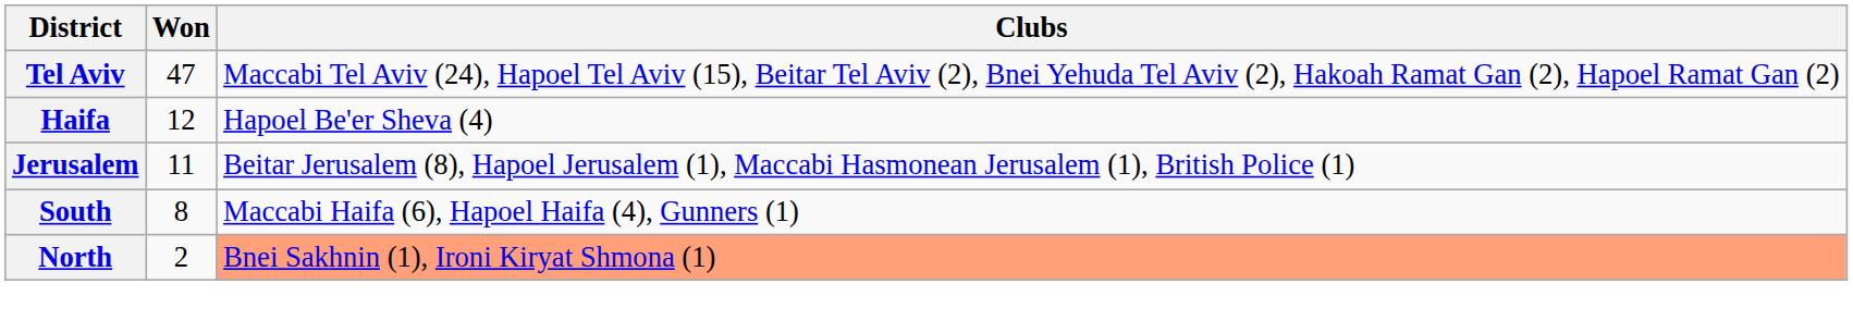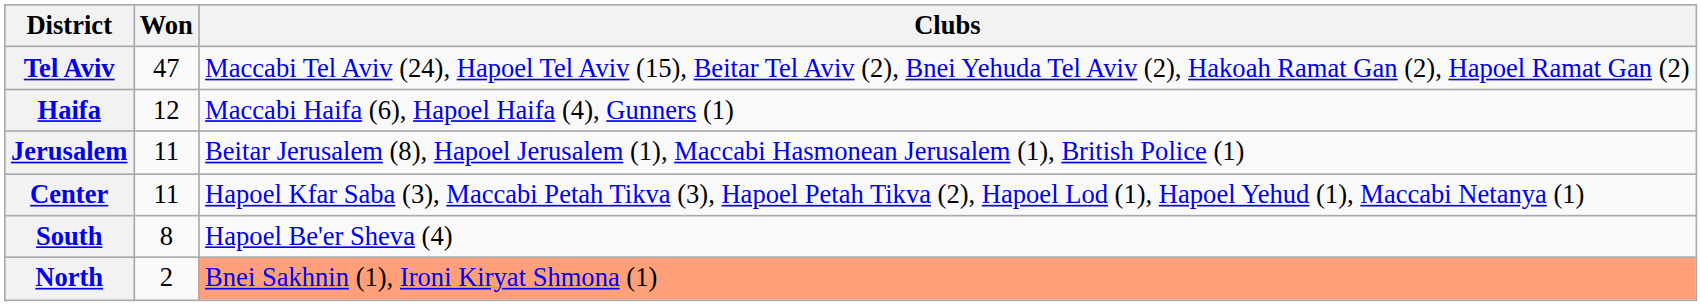 <table class="wikitable sortable plainrowheaders">
 <tr>
 <th scope="col">District</th>
 <th scope="col">Won</th>
 <th scope="col" class="unsortable">Clubs</th>
 </tr>
 <tr>
 <th scope="row"><a href='#'>Tel Aviv</a></th>
 <td align="center">47</td>
 <td><a href='#'>Maccabi Tel Aviv</a> (24), <a href='#'>Hapoel Tel Aviv</a> (15), <a href='#'>Beitar Tel Aviv</a> (2), <a href='#'>Bnei Yehuda Tel Aviv</a> (2), <a href='#'>Hakoah Ramat Gan</a> (2), <a href='#'>Hapoel Ramat Gan</a> (2)</td>
 </tr>
 <tr>
 <th scope="row"><a href='#'>Haifa</a></th>
 <td align="center">12</td>
-<td><a href='#'>Hapoel Be'er Sheva</a> (4)</td>
+<td><a href='#'>Maccabi Haifa</a> (6), <a href='#'>Hapoel Haifa</a> (4), <a href='#'>Gunners</a> (1)</td>
 </tr>
 <tr>
 <th scope="row"><a href='#'>Jerusalem</a></th>
 <td align="center">11</td>
 <td><a href='#'>Beitar Jerusalem</a> (8), <a href='#'>Hapoel Jerusalem</a> (1), <a href='#'>Maccabi Hasmonean Jerusalem</a> (1), <a href='#'>British Police</a> (1)</td>
 </tr>
 <tr>
+<th scope="row"><a href='#'>Center</a></th>
+<td align="center">11</td>
+<td><a href='#'>Hapoel Kfar Saba</a> (3), <a href='#'>Maccabi Petah Tikva</a> (3), <a href='#'>Hapoel Petah Tikva</a> (2), <a href='#'>Hapoel Lod</a> (1), <a href='#'>Hapoel Yehud</a> (1), <a href='#'>Maccabi Netanya</a> (1)</td>
+</tr>
+<tr>
 <th scope="row"><a href='#'>South</a></th>
 <td align="center">8</td>
-<td><a href='#'>Maccabi Haifa</a> (6), <a href='#'>Hapoel Haifa</a> (4), <a href='#'>Gunners</a> (1)</td>
+<td><a href='#'>Hapoel Be'er Sheva</a> (4)</td>
 </tr>
 <tr>
 <th scope="row"><a href='#'>North</a></th>
 <td align="center">2</td>
 <td style="background: lightsalmon;"><a href='#'>Bnei Sakhnin</a> (1), <a href='#'>Ironi Kiryat Shmona</a> (1)</td>
 </tr>
 </table>
